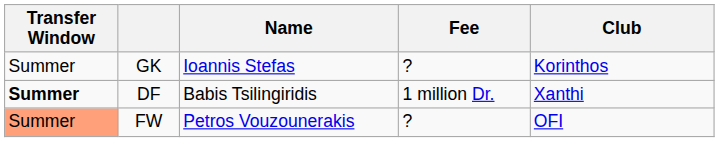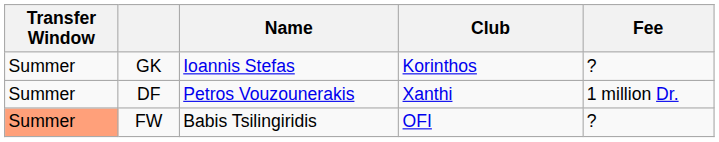 <table class="wikitable plainrowheaders">
 <tr>
 <th scope="col" style="width:6em;">Transfer Window</th>
 <th scope="col" style="width:3em;"></th>
 <th scope="col" style="width:12em;">Name</th>
+<th scope="col" style="width:10em;">Club</th>
 <th scope="col" style="width:7em;">Fee</th>
-<th scope="col" style="width:10em;">Club</th>
 </tr>
 <tr>
 <td>Summer</td>
 <td align="center">GK</td>
 <td> <a href='#'>Ioannis Stefas</a></td>
+<td> <a href='#'>Korinthos</a></td>
 <td>?</td>
-<td> <a href='#'>Korinthos</a></td>
 </tr>
 <tr>
-<td><strong>Summer</strong></td>
+<td>Summer</td>
 <td align="center">DF</td>
-<td> Babis Tsilingiridis</td>
+<td> <a href='#'>Petros Vouzounerakis</a></td>
+<td> <a href='#'>Xanthi</a></td>
 <td>1 million <a href='#'>Dr.</a></td>
-<td> <a href='#'>Xanthi</a></td>
 </tr>
 <tr>
 <td style="background: lightsalmon;">Summer</td>
 <td align="center">FW</td>
-<td> <a href='#'>Petros Vouzounerakis</a></td>
+<td> Babis Tsilingiridis</td>
+<td> <a href='#'>OFI</a></td>
 <td>?</td>
-<td> <a href='#'>OFI</a></td>
 </tr>
 </table>
